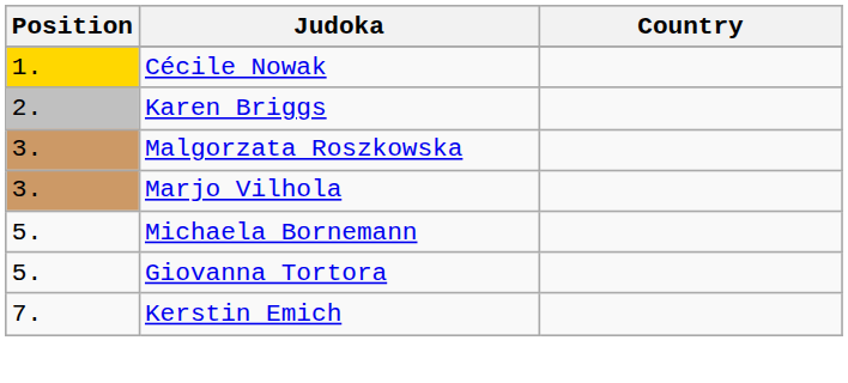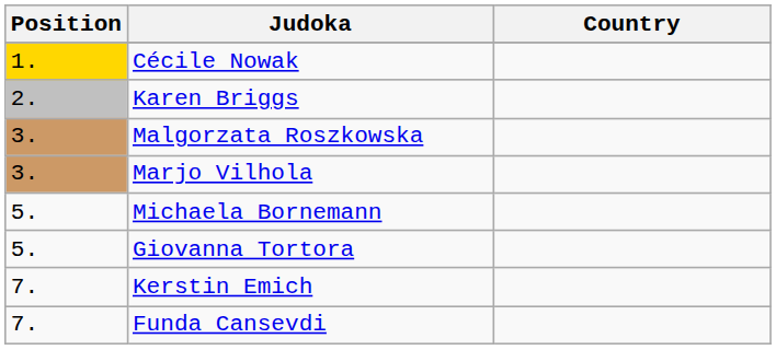 <table class="wikitable">
 <tr>
 <th width="10">Position</th>
 <th width="200">Judoka</th>
 <th width="150">Country</th>
 </tr>
 <tr>
 </tr>
 <tr>
 <td style="background-color:gold">1.</td>
 <td><a href='#'>Cécile Nowak</a></td>
 <td></td>
 </tr>
 <tr>
 <td style="background-color:silver">2.</td>
 <td><a href='#'>Karen Briggs</a></td>
 <td></td>
 </tr>
 <tr>
 <td style="background-color:#CC9966">3.</td>
 <td><a href='#'>Malgorzata Roszkowska</a></td>
 <td></td>
 </tr>
 <tr>
 <td style="background-color:#CC9966">3.</td>
 <td><a href='#'>Marjo Vilhola</a></td>
 <td></td>
 </tr>
 <tr>
 <td>5.</td>
 <td><a href='#'>Michaela Bornemann</a></td>
 <td></td>
 </tr>
 <tr>
 <td>5.</td>
 <td><a href='#'>Giovanna Tortora</a></td>
 <td></td>
 </tr>
 <tr>
 <td>7.</td>
 <td><a href='#'>Kerstin Emich</a></td>
 <td></td>
 </tr>
+<tr>
+<td>7.</td>
+<td><a href='#'>Funda Cansevdi</a></td>
+<td></td>
+</tr>
 </table>
